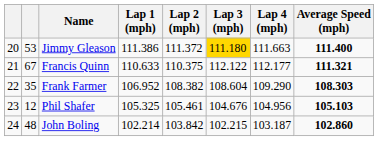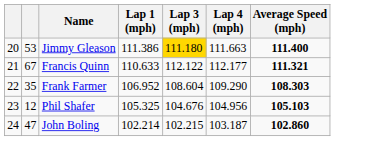 <table class="wikitable" style="font-size: 90%;">
 <tr align="center">
 <th></th>
 <th></th>
 <th>Name</th>
 <th>Lap 1<br>(mph)</th>
-<th>Lap 2<br>(mph)</th>
 <th>Lap 3<br>(mph)</th>
 <th>Lap 4<br>(mph)</th>
 <th>Average Speed<br>(mph)</th>
 </tr>
 <tr>
 <td>20</td>
 <td>53</td>
 <td> <a href='#'>Jimmy Gleason</a></td>
 <td>111.386</td>
-<td>111.372</td>
 <td style="background: gold;">111.180</td>
 <td>111.663</td>
 <td align=center><strong>111.400</strong></td>
 </tr>
 <tr>
 <td>21</td>
 <td>67</td>
 <td> <a href='#'>Francis Quinn</a> <strong></strong></td>
 <td>110.633</td>
-<td>110.375</td>
 <td>112.122</td>
 <td>112.177</td>
 <td align=center><strong>111.321</strong></td>
 </tr>
 <tr>
 <td>22</td>
 <td>35</td>
 <td> <a href='#'>Frank Farmer</a></td>
 <td>106.952</td>
-<td>108.382</td>
 <td>108.604</td>
 <td>109.290</td>
 <td align=center><strong>108.303</strong></td>
 </tr>
 <tr>
 <td>23</td>
 <td>12</td>
 <td> <a href='#'>Phil Shafer</a></td>
 <td>105.325</td>
-<td>105.461</td>
 <td>104.676</td>
 <td>104.956</td>
 <td align=center><strong>105.103</strong></td>
 </tr>
 <tr>
 <td>24</td>
-<td>48</td>
+<td>47</td>
 <td> <a href='#'>John Boling</a></td>
 <td>102.214</td>
-<td>103.842</td>
 <td>102.215</td>
 <td>103.187</td>
 <td align=center><strong>102.860</strong></td>
 </tr>
 </table>
